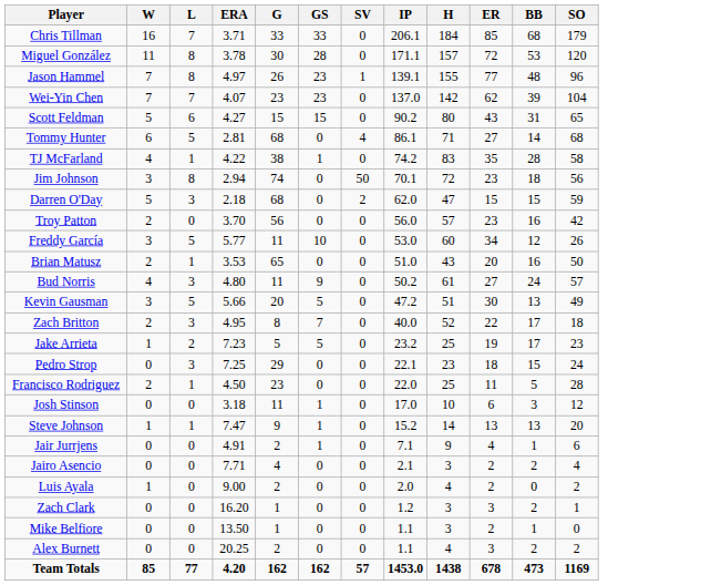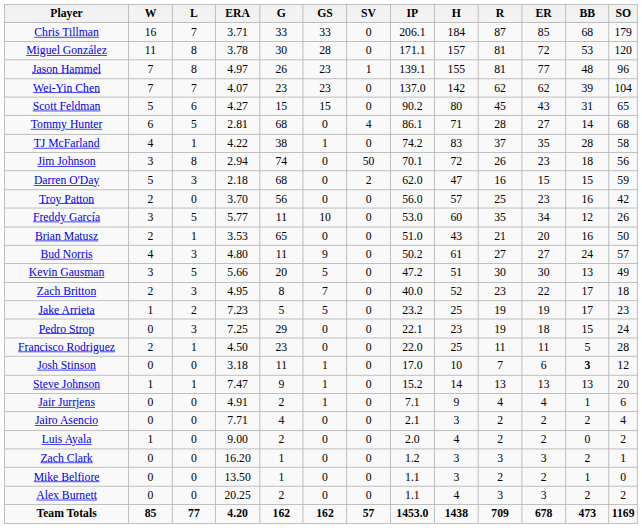 <table class=wikitable style="text-align:center">
 <tr>
 <th bgcolor=#DDDDFF; width="20%">Player</th>
 <th bgcolor=#DDDDFF; width="7%">W</th>
 <th bgcolor=#DDDDFF; width="7%">L</th>
 <th bgcolor=#DDDDFF; width="7%">ERA</th>
 <th bgcolor=#DDDDFF; width="7%">G</th>
 <th bgcolor=#DDDDFF; width="7%">GS</th>
 <th bgcolor=#DDDDFF; width="7%">SV</th>
 <th bgcolor=#DDDDFF; width="7%">IP</th>
 <th bgcolor=#DDDDFF; width="7%">H</th>
+<th bgcolor=#DDDDFF; width="7%">R</th>
 <th bgcolor=#DDDDFF; width="7%">ER</th>
 <th bgcolor=#DDDDFF; width="7%">BB</th>
 <th bgcolor=#DDDDFF; width="7%">SO</th>
 </tr>
 <tr>
 <td><a href='#'>Chris Tillman</a></td>
 <td>16</td>
 <td>7</td>
 <td>3.71</td>
 <td>33</td>
 <td>33</td>
 <td>0</td>
 <td>206.1</td>
 <td>184</td>
+<td>87</td>
 <td>85</td>
 <td>68</td>
 <td>179</td>
 </tr>
 <tr>
 <td><a href='#'>Miguel González</a></td>
 <td>11</td>
 <td>8</td>
 <td>3.78</td>
 <td>30</td>
 <td>28</td>
 <td>0</td>
 <td>171.1</td>
 <td>157</td>
+<td>81</td>
 <td>72</td>
 <td>53</td>
 <td>120</td>
 </tr>
 <tr>
 <td><a href='#'>Jason Hammel</a></td>
 <td>7</td>
 <td>8</td>
 <td>4.97</td>
 <td>26</td>
 <td>23</td>
 <td>1</td>
 <td>139.1</td>
 <td>155</td>
+<td>81</td>
 <td>77</td>
 <td>48</td>
 <td>96</td>
 </tr>
 <tr>
 <td><a href='#'>Wei-Yin Chen</a></td>
 <td>7</td>
 <td>7</td>
 <td>4.07</td>
 <td>23</td>
 <td>23</td>
 <td>0</td>
 <td>137.0</td>
 <td>142</td>
 <td>62</td>
+<td>62</td>
 <td>39</td>
 <td>104</td>
 </tr>
 <tr>
 <td><a href='#'>Scott Feldman</a></td>
 <td>5</td>
 <td>6</td>
 <td>4.27</td>
 <td>15</td>
 <td>15</td>
 <td>0</td>
 <td>90.2</td>
 <td>80</td>
+<td>45</td>
 <td>43</td>
 <td>31</td>
 <td>65</td>
 </tr>
 <tr>
 <td><a href='#'>Tommy Hunter</a></td>
 <td>6</td>
 <td>5</td>
 <td>2.81</td>
 <td>68</td>
 <td>0</td>
 <td>4</td>
 <td>86.1</td>
 <td>71</td>
+<td>28</td>
 <td>27</td>
 <td>14</td>
 <td>68</td>
 </tr>
 <tr>
 <td><a href='#'>TJ McFarland</a></td>
 <td>4</td>
 <td>1</td>
 <td>4.22</td>
 <td>38</td>
 <td>1</td>
 <td>0</td>
 <td>74.2</td>
 <td>83</td>
+<td>37</td>
 <td>35</td>
 <td>28</td>
 <td>58</td>
 </tr>
 <tr>
 <td><a href='#'>Jim Johnson</a></td>
 <td>3</td>
 <td>8</td>
 <td>2.94</td>
 <td>74</td>
 <td>0</td>
 <td>50</td>
 <td>70.1</td>
 <td>72</td>
+<td>26</td>
 <td>23</td>
 <td>18</td>
 <td>56</td>
 </tr>
 <tr>
 <td><a href='#'>Darren O'Day</a></td>
 <td>5</td>
 <td>3</td>
 <td>2.18</td>
 <td>68</td>
 <td>0</td>
 <td>2</td>
 <td>62.0</td>
 <td>47</td>
+<td>16</td>
 <td>15</td>
 <td>15</td>
 <td>59</td>
 </tr>
 <tr>
 <td><a href='#'>Troy Patton</a></td>
 <td>2</td>
 <td>0</td>
 <td>3.70</td>
 <td>56</td>
 <td>0</td>
 <td>0</td>
 <td>56.0</td>
 <td>57</td>
+<td>25</td>
 <td>23</td>
 <td>16</td>
 <td>42</td>
 </tr>
 <tr>
 <td><a href='#'>Freddy García</a></td>
 <td>3</td>
 <td>5</td>
 <td>5.77</td>
 <td>11</td>
 <td>10</td>
 <td>0</td>
 <td>53.0</td>
 <td>60</td>
+<td>35</td>
 <td>34</td>
 <td>12</td>
 <td>26</td>
 </tr>
 <tr>
 <td><a href='#'>Brian Matusz</a></td>
 <td>2</td>
 <td>1</td>
 <td>3.53</td>
 <td>65</td>
 <td>0</td>
 <td>0</td>
 <td>51.0</td>
 <td>43</td>
+<td>21</td>
 <td>20</td>
 <td>16</td>
 <td>50</td>
 </tr>
 <tr>
 <td><a href='#'>Bud Norris</a></td>
 <td>4</td>
 <td>3</td>
 <td>4.80</td>
 <td>11</td>
 <td>9</td>
 <td>0</td>
 <td>50.2</td>
 <td>61</td>
 <td>27</td>
+<td>27</td>
 <td>24</td>
 <td>57</td>
 </tr>
 <tr>
 <td><a href='#'>Kevin Gausman</a></td>
 <td>3</td>
 <td>5</td>
 <td>5.66</td>
 <td>20</td>
 <td>5</td>
 <td>0</td>
 <td>47.2</td>
 <td>51</td>
 <td>30</td>
+<td>30</td>
 <td>13</td>
 <td>49</td>
 </tr>
 <tr>
 <td><a href='#'>Zach Britton</a></td>
 <td>2</td>
 <td>3</td>
 <td>4.95</td>
 <td>8</td>
 <td>7</td>
 <td>0</td>
 <td>40.0</td>
 <td>52</td>
+<td>23</td>
 <td>22</td>
 <td>17</td>
 <td>18</td>
 </tr>
 <tr>
 <td><a href='#'>Jake Arrieta</a></td>
 <td>1</td>
 <td>2</td>
 <td>7.23</td>
 <td>5</td>
 <td>5</td>
 <td>0</td>
 <td>23.2</td>
 <td>25</td>
 <td>19</td>
+<td>19</td>
 <td>17</td>
 <td>23</td>
 </tr>
 <tr>
 <td><a href='#'>Pedro Strop</a></td>
 <td>0</td>
 <td>3</td>
 <td>7.25</td>
 <td>29</td>
 <td>0</td>
 <td>0</td>
 <td>22.1</td>
 <td>23</td>
+<td>19</td>
 <td>18</td>
 <td>15</td>
 <td>24</td>
 </tr>
 <tr>
 <td><a href='#'>Francisco Rodriguez</a></td>
 <td>2</td>
 <td>1</td>
 <td>4.50</td>
 <td>23</td>
 <td>0</td>
 <td>0</td>
 <td>22.0</td>
 <td>25</td>
 <td>11</td>
+<td>11</td>
 <td>5</td>
 <td>28</td>
 </tr>
 <tr>
 <td><a href='#'>Josh Stinson</a></td>
 <td>0</td>
 <td>0</td>
 <td>3.18</td>
 <td>11</td>
 <td>1</td>
 <td>0</td>
 <td>17.0</td>
 <td>10</td>
+<td>7</td>
 <td>6</td>
-<td>3</td>
+<td><strong>3</strong></td>
 <td>12</td>
 </tr>
 <tr>
 <td><a href='#'>Steve Johnson</a></td>
 <td>1</td>
 <td>1</td>
 <td>7.47</td>
 <td>9</td>
 <td>1</td>
 <td>0</td>
 <td>15.2</td>
 <td>14</td>
 <td>13</td>
 <td>13</td>
+<td>13</td>
 <td>20</td>
 </tr>
 <tr>
 <td><a href='#'>Jair Jurrjens</a></td>
 <td>0</td>
 <td>0</td>
 <td>4.91</td>
 <td>2</td>
 <td>1</td>
 <td>0</td>
 <td>7.1</td>
 <td>9</td>
+<td>4</td>
 <td>4</td>
 <td>1</td>
 <td>6</td>
 </tr>
 <tr>
 <td><a href='#'>Jairo Asencio</a></td>
 <td>0</td>
 <td>0</td>
 <td>7.71</td>
 <td>4</td>
 <td>0</td>
 <td>0</td>
 <td>2.1</td>
 <td>3</td>
 <td>2</td>
 <td>2</td>
+<td>2</td>
 <td>4</td>
 </tr>
 <tr>
 <td><a href='#'>Luis Ayala</a></td>
 <td>1</td>
 <td>0</td>
 <td>9.00</td>
 <td>2</td>
 <td>0</td>
 <td>0</td>
 <td>2.0</td>
 <td>4</td>
 <td>2</td>
+<td>2</td>
 <td>0</td>
 <td>2</td>
 </tr>
 <tr>
 <td><a href='#'>Zach Clark</a></td>
 <td>0</td>
 <td>0</td>
 <td>16.20</td>
 <td>1</td>
 <td>0</td>
 <td>0</td>
 <td>1.2</td>
+<td>3</td>
 <td>3</td>
 <td>3</td>
 <td>2</td>
 <td>1</td>
 </tr>
 <tr>
 <td><a href='#'>Mike Belfiore</a></td>
 <td>0</td>
 <td>0</td>
 <td>13.50</td>
 <td>1</td>
 <td>0</td>
 <td>0</td>
 <td>1.1</td>
 <td>3</td>
 <td>2</td>
+<td>2</td>
 <td>1</td>
 <td>0</td>
 </tr>
 <tr>
 <td><a href='#'>Alex Burnett</a></td>
 <td>0</td>
 <td>0</td>
 <td>20.25</td>
 <td>2</td>
 <td>0</td>
 <td>0</td>
 <td>1.1</td>
 <td>4</td>
 <td>3</td>
+<td>3</td>
 <td>2</td>
 <td>2</td>
 </tr>
 <tr>
 <td><strong>Team Totals</strong></td>
 <td><strong>85</strong></td>
 <td><strong>77</strong></td>
 <td><strong>4.20</strong></td>
 <td><strong>162</strong></td>
 <td><strong>162</strong></td>
 <td><strong>57</strong></td>
 <td><strong>1453.0</strong></td>
 <td><strong>1438</strong></td>
+<td><strong>709</strong></td>
 <td><strong>678</strong></td>
 <td><strong>473</strong></td>
 <td><strong>1169</strong></td>
 </tr>
 </table>
